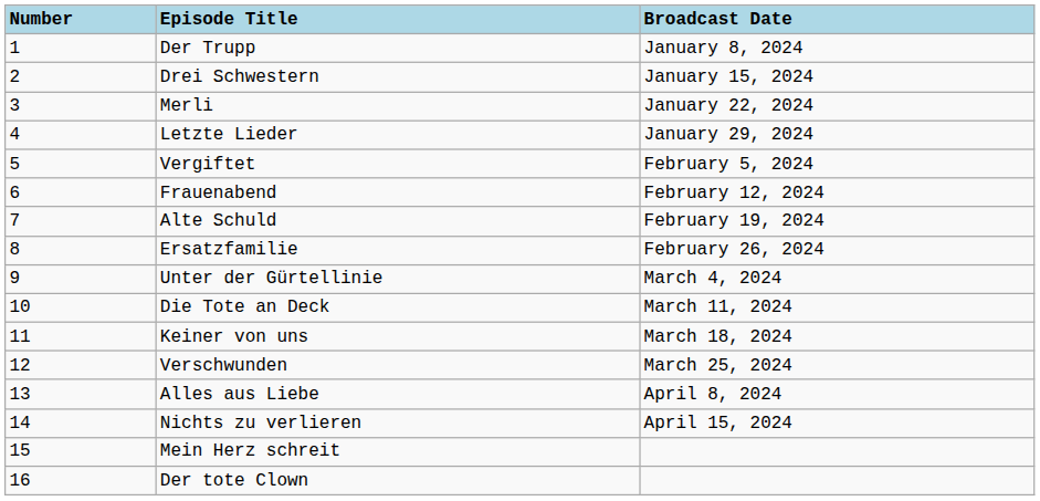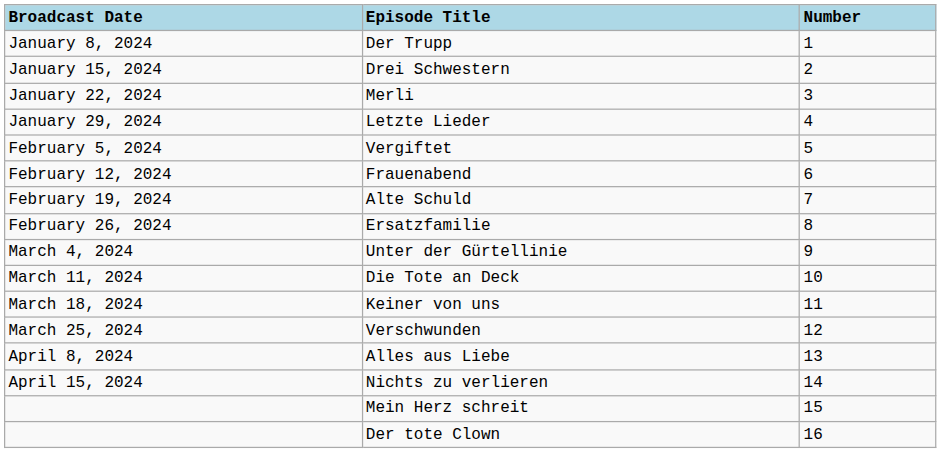 <table class="wikitable" width="60%">
 <tr>
+<td bgcolor="#add8e6"><strong>Broadcast Date</strong></td>
+<td bgcolor="#add8e6"><strong>Episode Title</strong></td>
 <td bgcolor="#add8e6"><strong>Number</strong></td>
-<td bgcolor="#add8e6"><strong>Episode Title</strong></td>
-<td bgcolor="#add8e6"><strong>Broadcast Date</strong></td>
 </tr>
 <tr>
+<td>January 8, 2024</td>
+<td>Der Trupp</td>
 <td>1</td>
-<td>Der Trupp</td>
-<td>January 8, 2024</td>
 </tr>
 <tr>
+<td>January 15, 2024</td>
+<td>Drei Schwestern</td>
 <td>2</td>
-<td>Drei Schwestern</td>
-<td>January 15, 2024</td>
 </tr>
 <tr>
+<td>January 22, 2024</td>
+<td>Merli</td>
 <td>3</td>
-<td>Merli</td>
-<td>January 22, 2024</td>
 </tr>
 <tr>
+<td>January 29, 2024</td>
+<td>Letzte Lieder</td>
 <td>4</td>
-<td>Letzte Lieder</td>
-<td>January 29, 2024</td>
 </tr>
 <tr>
+<td>February 5, 2024</td>
+<td>Vergiftet</td>
 <td>5</td>
-<td>Vergiftet</td>
-<td>February 5, 2024</td>
 </tr>
 <tr>
+<td>February 12, 2024</td>
+<td>Frauenabend</td>
 <td>6</td>
-<td>Frauenabend</td>
-<td>February 12, 2024</td>
 </tr>
 <tr>
+<td>February 19, 2024</td>
+<td>Alte Schuld</td>
 <td>7</td>
-<td>Alte Schuld</td>
-<td>February 19, 2024</td>
 </tr>
 <tr>
+<td>February 26, 2024</td>
+<td>Ersatzfamilie</td>
 <td>8</td>
-<td>Ersatzfamilie</td>
-<td>February 26, 2024</td>
 </tr>
 <tr>
+<td>March 4, 2024</td>
+<td>Unter der Gürtellinie</td>
 <td>9</td>
-<td>Unter der Gürtellinie</td>
-<td>March 4, 2024</td>
 </tr>
 <tr>
+<td>March 11, 2024</td>
+<td>Die Tote an Deck</td>
 <td>10</td>
-<td>Die Tote an Deck</td>
-<td>March 11, 2024</td>
 </tr>
 <tr>
+<td>March 18, 2024</td>
+<td>Keiner von uns</td>
 <td>11</td>
-<td>Keiner von uns</td>
-<td>March 18, 2024</td>
 </tr>
 <tr>
+<td>March 25, 2024</td>
+<td>Verschwunden</td>
 <td>12</td>
-<td>Verschwunden</td>
-<td>March 25, 2024</td>
 </tr>
 <tr>
+<td>April 8, 2024</td>
+<td>Alles aus Liebe</td>
 <td>13</td>
-<td>Alles aus Liebe</td>
-<td>April 8, 2024</td>
 </tr>
 <tr>
+<td>April 15, 2024</td>
+<td>Nichts zu verlieren</td>
 <td>14</td>
-<td>Nichts zu verlieren</td>
-<td>April 15, 2024</td>
 </tr>
 <tr>
+<td></td>
+<td>Mein Herz schreit</td>
 <td>15</td>
-<td>Mein Herz schreit</td>
-<td></td>
 </tr>
 <tr>
+<td></td>
+<td>Der tote Clown</td>
 <td>16</td>
-<td>Der tote Clown</td>
-<td></td>
 </tr>
 </table>
